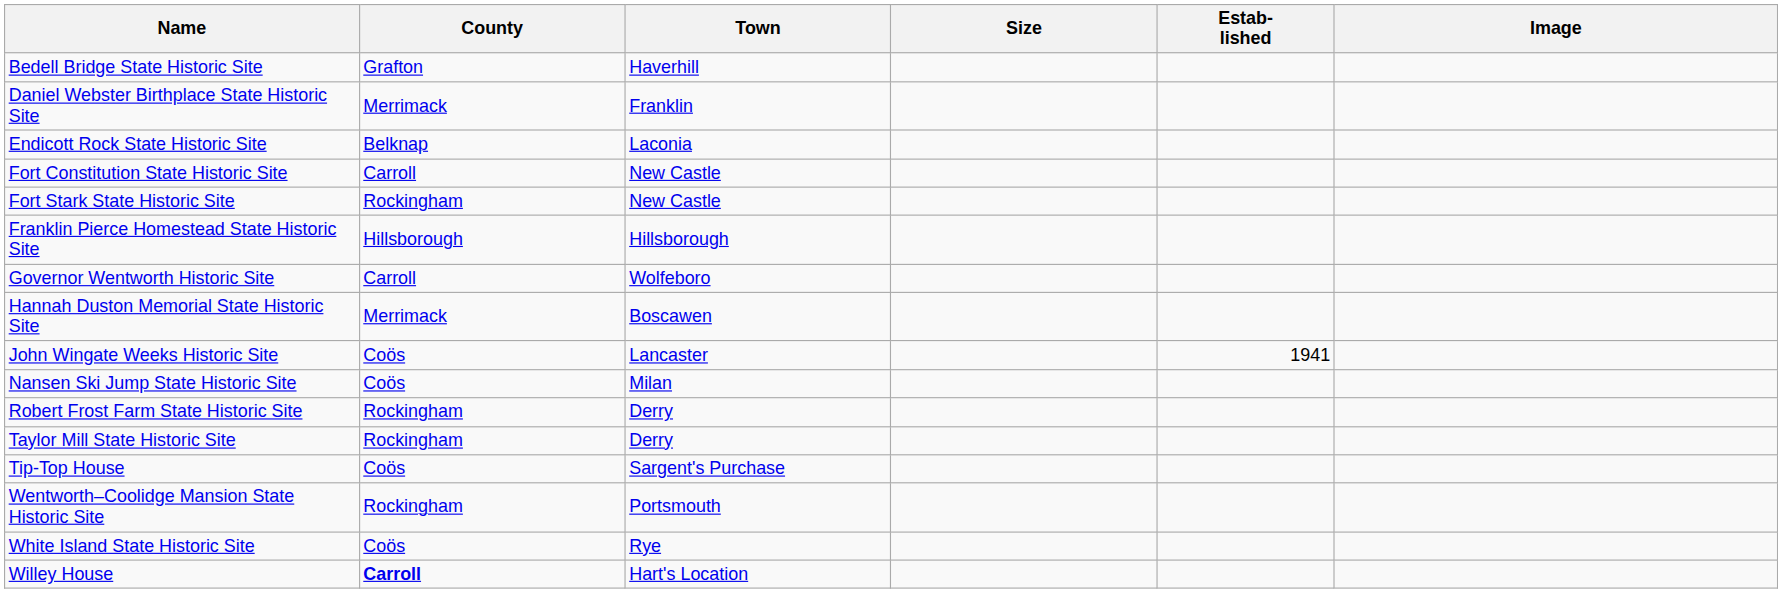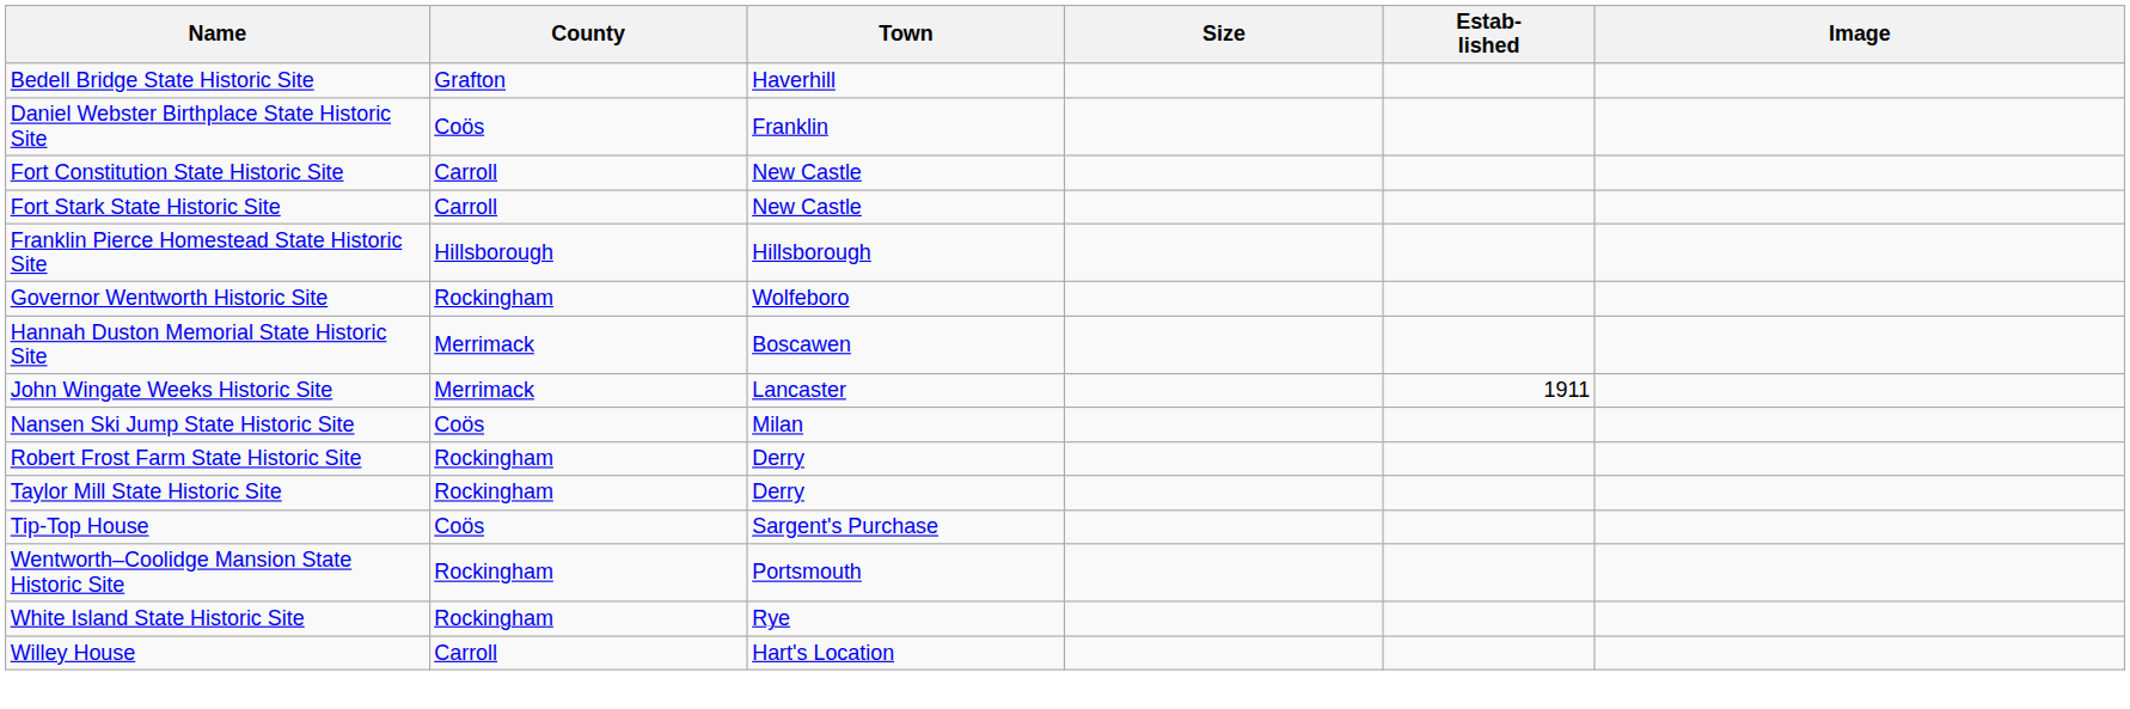 <table class="wikitable sortable"  style="width:100%">
 <tr>
 <th width="20%">Name</th>
 <th width="15%">County</th>
 <th width="15%">Town</th>
 <th width="15%">Size</th>
 <th width="10%">Estab-<br>lished</th>
 <th class="unsortable">Image</th>
 </tr>
 <tr>
 <td><a href='#'>Bedell Bridge State Historic Site</a></td>
 <td><a href='#'>Grafton</a></td>
 <td><a href='#'>Haverhill</a></td>
 <td></td>
 <td align=right></td>
 <td></td>
 </tr>
 <tr>
 <td><a href='#'>Daniel Webster Birthplace State Historic Site</a></td>
-<td><a href='#'>Merrimack</a></td>
+<td><a href='#'>Coös</a></td>
 <td><a href='#'>Franklin</a></td>
-<td></td>
-<td align=right></td>
-<td></td>
-</tr>
-<tr>
-<td><a href='#'>Endicott Rock State Historic Site</a></td>
-<td><a href='#'>Belknap</a></td>
-<td><a href='#'>Laconia</a></td>
 <td></td>
 <td align=right></td>
 <td></td>
 </tr>
 <tr>
 <td><a href='#'>Fort Constitution State Historic Site</a></td>
 <td><a href='#'>Carroll</a></td>
 <td><a href='#'>New Castle</a></td>
 <td></td>
 <td align=right></td>
 <td></td>
 </tr>
 <tr>
 <td><a href='#'>Fort Stark State Historic Site</a></td>
-<td><a href='#'>Rockingham</a></td>
+<td><a href='#'>Carroll</a></td>
 <td><a href='#'>New Castle</a></td>
 <td></td>
 <td align=right></td>
 <td></td>
 </tr>
 <tr>
 <td><a href='#'>Franklin Pierce Homestead State Historic Site</a></td>
 <td><a href='#'>Hillsborough</a></td>
 <td><a href='#'>Hillsborough</a></td>
 <td></td>
 <td align=right></td>
 <td></td>
 </tr>
 <tr>
 <td><a href='#'>Governor Wentworth Historic Site</a></td>
-<td><a href='#'>Carroll</a></td>
+<td><a href='#'>Rockingham</a></td>
 <td><a href='#'>Wolfeboro</a></td>
 <td></td>
 <td align=right></td>
 <td></td>
 </tr>
 <tr>
 <td><a href='#'>Hannah Duston Memorial State Historic Site</a></td>
 <td><a href='#'>Merrimack</a></td>
 <td><a href='#'>Boscawen</a></td>
 <td></td>
 <td align=right></td>
 <td></td>
 </tr>
 <tr>
 <td><a href='#'>John Wingate Weeks Historic Site</a></td>
-<td><a href='#'>Coös</a></td>
+<td><a href='#'>Merrimack</a></td>
 <td><a href='#'>Lancaster</a></td>
 <td></td>
-<td align=right>1941</td>
+<td align=right>1911</td>
 <td></td>
 </tr>
 <tr>
 <td><a href='#'>Nansen Ski Jump State Historic Site</a></td>
 <td><a href='#'>Coös</a></td>
 <td><a href='#'>Milan</a></td>
 <td></td>
 <td align=right></td>
 <td></td>
 </tr>
 <tr>
 <td><a href='#'>Robert Frost Farm State Historic Site</a></td>
 <td><a href='#'>Rockingham</a></td>
 <td><a href='#'>Derry</a></td>
 <td></td>
 <td align=right></td>
 <td></td>
 </tr>
 <tr>
 <td><a href='#'>Taylor Mill State Historic Site</a></td>
 <td><a href='#'>Rockingham</a></td>
 <td><a href='#'>Derry</a></td>
 <td></td>
 <td align=right></td>
 <td></td>
 </tr>
 <tr>
 <td><a href='#'>Tip-Top House</a></td>
 <td><a href='#'>Coös</a></td>
 <td><a href='#'>Sargent's Purchase</a></td>
 <td></td>
 <td align=right></td>
 <td></td>
 </tr>
 <tr>
 <td><a href='#'>Wentworth–Coolidge Mansion State Historic Site</a></td>
 <td><a href='#'>Rockingham</a></td>
 <td><a href='#'>Portsmouth</a></td>
 <td></td>
 <td align=right></td>
 <td></td>
 </tr>
 <tr>
 <td><a href='#'>White Island State Historic Site</a></td>
-<td><a href='#'>Coös</a></td>
+<td><a href='#'>Rockingham</a></td>
 <td><a href='#'>Rye</a></td>
 <td></td>
 <td align=right></td>
 <td></td>
 </tr>
 <tr>
 <td><a href='#'>Willey House</a></td>
-<td><strong><a href='#'>Carroll</a></strong></td>
+<td><a href='#'>Carroll</a></td>
 <td><a href='#'>Hart's Location</a></td>
 <td></td>
 <td align=right></td>
 <td></td>
 </tr>
 </table>
